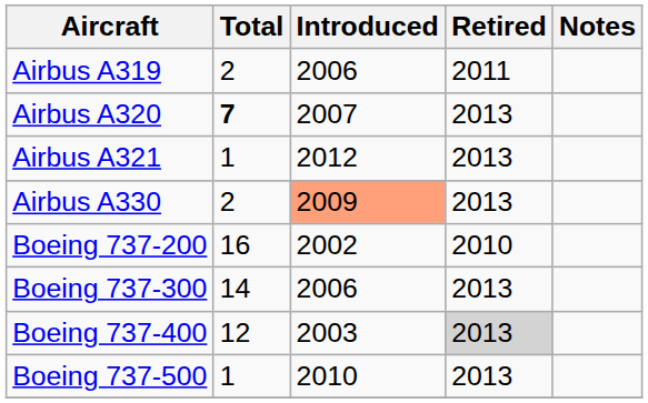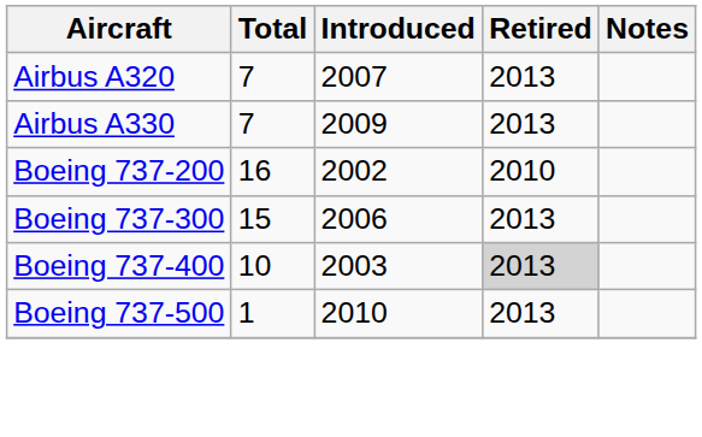 <table class="wikitable" style="margin:1em auto;">
 <tr>
 <th>Aircraft</th>
 <th>Total</th>
 <th>Introduced</th>
 <th>Retired</th>
 <th>Notes</th>
 </tr>
 <tr>
-<td><a href='#'>Airbus A319</a></td>
-<td>2</td>
-<td>2006</td>
-<td>2011</td>
-<td></td>
-</tr>
-<tr>
 <td><a href='#'>Airbus A320</a></td>
-<td><strong>7</strong></td>
+<td>7</td>
 <td>2007</td>
 <td>2013</td>
 <td></td>
 </tr>
 <tr>
-<td><a href='#'>Airbus A321</a></td>
-<td>1</td>
-<td>2012</td>
-<td>2013</td>
-<td></td>
-</tr>
-<tr>
 <td><a href='#'>Airbus A330</a></td>
-<td>2</td>
-<td style="background: lightsalmon;">2009</td>
+<td>7</td>
+<td>2009</td>
 <td>2013</td>
 <td></td>
 </tr>
 <tr>
 <td><a href='#'>Boeing 737-200</a></td>
 <td>16</td>
 <td>2002</td>
 <td>2010</td>
 <td></td>
 </tr>
 <tr>
 <td><a href='#'>Boeing 737-300</a></td>
-<td>14</td>
+<td>15</td>
 <td>2006</td>
 <td>2013</td>
 <td></td>
 </tr>
 <tr>
 <td><a href='#'>Boeing 737-400</a></td>
-<td>12</td>
+<td>10</td>
 <td>2003</td>
 <td style="background: lightgrey;">2013</td>
 <td></td>
 </tr>
 <tr>
 <td><a href='#'>Boeing 737-500</a></td>
 <td>1</td>
 <td>2010</td>
 <td>2013</td>
 <td></td>
 </tr>
 <tr>
 </tr>
 </table>
